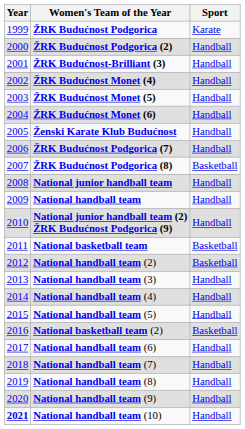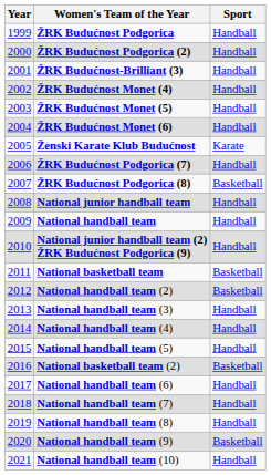 <table class="wikitable">
 <tr>
 <th><strong>Year</strong></th>
 <th><strong>Women's Team of the Year</strong></th>
 <th><strong>Sport</strong></th>
 </tr>
 <tr>
 <td><a href='#'>1999</a></td>
 <td><strong><a href='#'>ŽRK Budućnost Podgorica</a></strong></td>
-<td> <a href='#'>Karate</a></td>
+<td> <a href='#'>Handball</a></td>
 </tr>
 <tr bgcolor=#DFDFDF>
 <td><a href='#'>2000</a></td>
 <td><strong><a href='#'>ŽRK Budućnost Podgorica</a> (2)</strong></td>
 <td> <a href='#'>Handball</a></td>
 </tr>
 <tr>
 <td><a href='#'>2001</a></td>
 <td><strong><a href='#'>ŽRK Budućnost-Brilliant</a> (3)</strong></td>
 <td> <a href='#'>Handball</a></td>
 </tr>
 <tr bgcolor=#DFDFDF>
 <td><a href='#'>2002</a></td>
 <td><strong><a href='#'>ŽRK Budućnost Monet</a> (4)</strong></td>
 <td> <a href='#'>Handball</a></td>
 </tr>
 <tr>
 <td><a href='#'>2003</a></td>
 <td><strong><a href='#'>ŽRK Budućnost Monet</a> (5)</strong></td>
 <td> <a href='#'>Handball</a></td>
 </tr>
 <tr bgcolor=#DFDFDF>
 <td><a href='#'>2004</a></td>
 <td><strong><a href='#'>ŽRK Budućnost Monet</a> (6)</strong></td>
 <td> <a href='#'>Handball</a></td>
 </tr>
 <tr>
 <td><a href='#'>2005</a></td>
 <td><strong><a href='#'>Ženski Karate Klub Budućnost</a></strong></td>
-<td> <a href='#'>Handball</a></td>
+<td> <a href='#'>Karate</a></td>
 </tr>
 <tr bgcolor=#DFDFDF>
 <td><a href='#'>2006</a></td>
 <td><strong><a href='#'>ŽRK Budućnost Podgorica</a> (7)</strong></td>
 <td> <a href='#'>Handball</a></td>
 </tr>
 <tr>
 <td><a href='#'>2007</a></td>
 <td><strong><a href='#'>ŽRK Budućnost Podgorica</a> (8)</strong></td>
 <td> <a href='#'>Basketball</a></td>
 </tr>
 <tr bgcolor=#DFDFDF>
 <td><a href='#'>2008</a></td>
 <td><strong><a href='#'>National junior handball team</a></strong></td>
 <td> <a href='#'>Handball</a></td>
 </tr>
 <tr>
 <td><a href='#'>2009</a></td>
 <td><strong><a href='#'>National handball team</a></strong></td>
 <td> <a href='#'>Handball</a></td>
 </tr>
 <tr bgcolor=#DFDFDF>
 <td><a href='#'>2010</a></td>
 <td><strong><a href='#'>National junior handball team</a> (2)</strong> <br><strong><a href='#'>ŽRK Budućnost Podgorica</a> (9)</strong></td>
 <td> <a href='#'>Handball</a></td>
 </tr>
 <tr>
 <td><a href='#'>2011</a></td>
 <td><strong><a href='#'>National basketball team</a></strong></td>
 <td> <a href='#'>Basketball</a></td>
 </tr>
 <tr bgcolor=#DFDFDF>
 <td><a href='#'>2012</a></td>
 <td><strong><a href='#'>National handball team</a></strong> (2)</td>
 <td> <a href='#'>Basketball</a></td>
 </tr>
 <tr>
 <td><a href='#'>2013</a></td>
 <td><strong><a href='#'>National handball team</a></strong> (3)</td>
 <td> <a href='#'>Handball</a></td>
 </tr>
 <tr bgcolor=#DFDFDF>
 <td><a href='#'>2014</a></td>
 <td><strong><a href='#'>National handball team</a></strong> (4)</td>
 <td> <a href='#'>Handball</a></td>
 </tr>
 <tr>
 <td><a href='#'>2015</a></td>
 <td><strong><a href='#'>National handball team</a></strong> (5)</td>
 <td> <a href='#'>Handball</a></td>
 </tr>
 <tr bgcolor=#DFDFDF>
 <td><a href='#'>2016</a></td>
 <td><strong><a href='#'>National basketball team</a></strong> (2)</td>
 <td> <a href='#'>Basketball</a></td>
 </tr>
 <tr>
 <td><a href='#'>2017</a></td>
 <td><strong><a href='#'>National handball team</a></strong> (6)</td>
 <td> <a href='#'>Handball</a></td>
 </tr>
 <tr bgcolor=#DFDFDF>
 <td><a href='#'>2018</a></td>
 <td><strong><a href='#'>National handball team</a></strong> (7)</td>
 <td> <a href='#'>Handball</a></td>
 </tr>
 <tr>
 <td><a href='#'>2019</a></td>
 <td><strong><a href='#'>National handball team</a></strong> (8)</td>
 <td> <a href='#'>Handball</a></td>
 </tr>
 <tr bgcolor=#DFDFDF>
 <td><a href='#'>2020</a></td>
 <td><strong><a href='#'>National handball team</a></strong> (9)</td>
-<td> <a href='#'>Handball</a></td>
+<td> <a href='#'>Basketball</a></td>
 </tr>
 <tr>
-<td><strong><a href='#'>2021</a></strong></td>
+<td><a href='#'>2021</a></td>
 <td><strong><a href='#'>National handball team</a></strong> (10)</td>
 <td> <a href='#'>Handball</a></td>
 </tr>
 </table>
